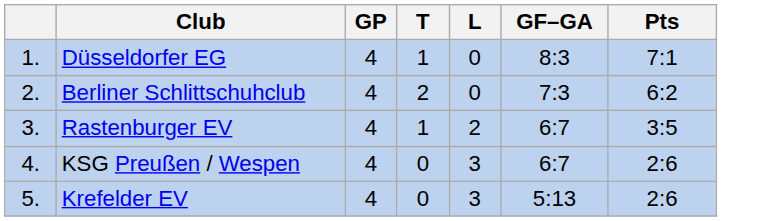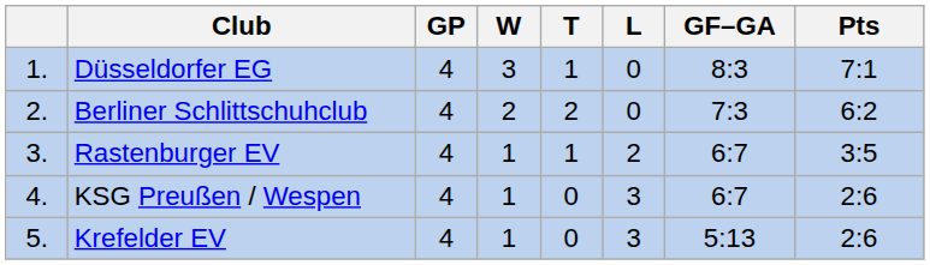 <table class="wikitable">
 <tr>
 <th width="30"></th>
 <th width="200">Club</th>
 <th width="30">GP</th>
+<th width="30">W</th>
 <th width="30">T</th>
 <th width="30">L</th>
 <th width="70">GF–GA</th>
 <th width="70">Pts</th>
 </tr>
 <tr bgcolor="#BCD2EE" align="center">
 <td>1.</td>
 <td align="left"><a href='#'>Düsseldorfer EG</a></td>
 <td>4</td>
+<td>3</td>
 <td>1</td>
 <td>0</td>
 <td>8:3</td>
 <td>7:1</td>
 </tr>
 <tr bgcolor=#BCD2EE align="center">
 <td>2.</td>
 <td align="left"><a href='#'>Berliner Schlittschuhclub</a></td>
 <td>4</td>
 <td>2</td>
+<td>2</td>
 <td>0</td>
 <td>7:3</td>
 <td>6:2</td>
 </tr>
 <tr bgcolor=#BCD2EE align="center">
 <td>3.</td>
 <td align="left"><a href='#'>Rastenburger EV</a></td>
 <td>4</td>
 <td>1</td>
+<td>1</td>
 <td>2</td>
 <td>6:7</td>
 <td>3:5</td>
 </tr>
 <tr bgcolor=#BCD2EE align="center">
 <td>4.</td>
 <td align="left">KSG <a href='#'>Preußen</a> / <a href='#'>Wespen</a></td>
 <td>4</td>
+<td>1</td>
 <td>0</td>
 <td>3</td>
 <td>6:7</td>
 <td>2:6</td>
 </tr>
 <tr bgcolor=#BCD2EE align="center">
 <td>5.</td>
 <td align="left"><a href='#'>Krefelder EV</a></td>
 <td>4</td>
+<td>1</td>
 <td>0</td>
 <td>3</td>
 <td>5:13</td>
 <td>2:6</td>
 </tr>
 </table>
